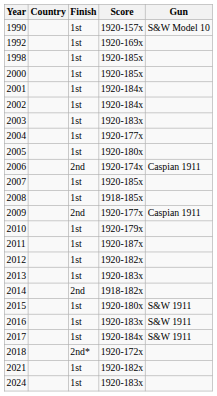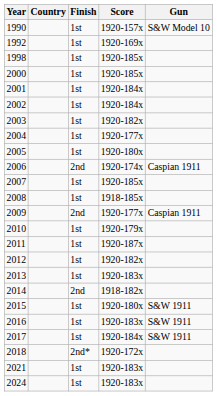 <table class="wikitable">
 <tr>
 <th>Year</th>
 <th>Country</th>
 <th>Finish</th>
 <th>Score</th>
 <th>Gun</th>
 </tr>
 <tr>
 <td>1990</td>
 <td></td>
 <td>1st</td>
 <td>1920-157x</td>
 <td>S&W Model 10</td>
 </tr>
 <tr>
 <td>1992</td>
 <td></td>
 <td>1st</td>
 <td>1920-169x</td>
 <td></td>
 </tr>
 <tr>
 <td>1998</td>
 <td></td>
 <td>1st</td>
 <td>1920-185x</td>
 <td></td>
 </tr>
 <tr>
 <td>2000</td>
 <td></td>
 <td>1st</td>
 <td>1920-185x</td>
 <td></td>
 </tr>
 <tr>
 <td>2001</td>
 <td></td>
 <td>1st</td>
 <td>1920-184x</td>
 <td></td>
 </tr>
 <tr>
 <td>2002</td>
 <td></td>
 <td>1st</td>
 <td>1920-184x</td>
 <td></td>
 </tr>
 <tr>
 <td>2003</td>
 <td></td>
 <td>1st</td>
-<td>1920-183x</td>
+<td>1920-182x</td>
 <td></td>
 </tr>
 <tr>
 <td>2004</td>
 <td></td>
 <td>1st</td>
 <td>1920-177x</td>
 <td></td>
 </tr>
 <tr>
 <td>2005</td>
 <td></td>
 <td>1st</td>
 <td>1920-180x</td>
 <td></td>
 </tr>
 <tr>
 <td>2006</td>
 <td></td>
 <td>2nd</td>
 <td>1920-174x</td>
 <td>Caspian 1911</td>
 </tr>
 <tr>
 <td>2007</td>
 <td></td>
 <td>1st</td>
 <td>1920-185x</td>
 <td></td>
 </tr>
 <tr>
 <td>2008</td>
 <td></td>
 <td>1st</td>
 <td>1918-185x</td>
 <td></td>
 </tr>
 <tr>
 <td>2009</td>
 <td></td>
 <td>2nd</td>
 <td>1920-177x</td>
 <td>Caspian 1911</td>
 </tr>
 <tr>
 <td>2010</td>
 <td></td>
 <td>1st</td>
 <td>1920-179x</td>
 <td></td>
 </tr>
 <tr>
 <td>2011</td>
 <td></td>
 <td>1st</td>
 <td>1920-187x</td>
 <td></td>
 </tr>
 <tr>
 <td>2012</td>
 <td></td>
 <td>1st</td>
 <td>1920-182x</td>
 <td></td>
 </tr>
 <tr>
 <td>2013</td>
 <td></td>
 <td>1st</td>
 <td>1920-183x</td>
 <td></td>
 </tr>
 <tr>
 <td>2014</td>
 <td></td>
 <td>2nd</td>
 <td>1918-182x</td>
 <td></td>
 </tr>
 <tr>
 <td>2015</td>
 <td></td>
 <td>1st</td>
 <td>1920-180x</td>
 <td>S&W 1911</td>
 </tr>
 <tr>
 <td>2016</td>
 <td></td>
 <td>1st</td>
 <td>1920-183x</td>
 <td>S&W 1911</td>
 </tr>
 <tr>
 <td>2017</td>
 <td></td>
 <td>1st</td>
 <td>1920-184x</td>
 <td>S&W 1911</td>
 </tr>
 <tr>
 <td>2018</td>
 <td></td>
 <td>2nd*</td>
 <td>1920-172x</td>
 <td></td>
 </tr>
 <tr>
 <td>2021</td>
 <td></td>
 <td>1st</td>
-<td>1920-182x</td>
+<td>1920-183x</td>
 <td></td>
 </tr>
 <tr>
 <td>2024</td>
 <td></td>
 <td>1st</td>
 <td>1920-183x</td>
 <td></td>
 </tr>
 </table>
